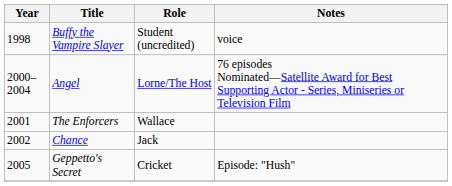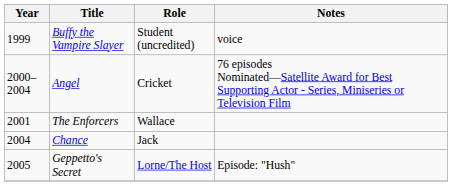 <table class="wikitable">
 <tr>
 <th>Year</th>
 <th>Title</th>
 <th>Role</th>
 <th>Notes</th>
 </tr>
 <tr>
-<td>1998</td>
+<td>1999</td>
 <td><em><a href='#'>Buffy the Vampire Slayer</a></em></td>
 <td>Student (uncredited)</td>
 <td>voice</td>
 </tr>
 <tr>
 <td>2000–2004</td>
 <td><em><a href='#'>Angel</a></em></td>
-<td><a href='#'>Lorne/The Host</a></td>
+<td>Cricket</td>
 <td>76 episodes<br>Nominated—<a href='#'>Satellite Award for Best Supporting Actor - Series, Miniseries or Television Film</a></td>
 </tr>
 <tr>
 <td>2001</td>
 <td><em>The Enforcers</em></td>
 <td>Wallace</td>
 <td></td>
 </tr>
 <tr>
-<td>2002</td>
+<td>2004</td>
 <td><em><a href='#'>Chance</a></em></td>
 <td>Jack</td>
 <td></td>
 </tr>
 <tr>
 <td>2005</td>
 <td><em>Geppetto's Secret</em></td>
-<td>Cricket</td>
+<td><a href='#'>Lorne/The Host</a></td>
 <td>Episode: "Hush"</td>
 </tr>
 <tr>
 </tr>
 </table>
